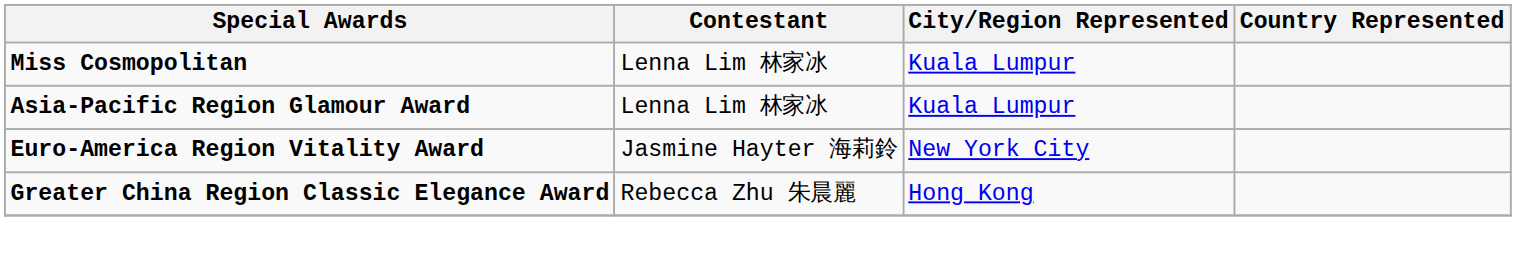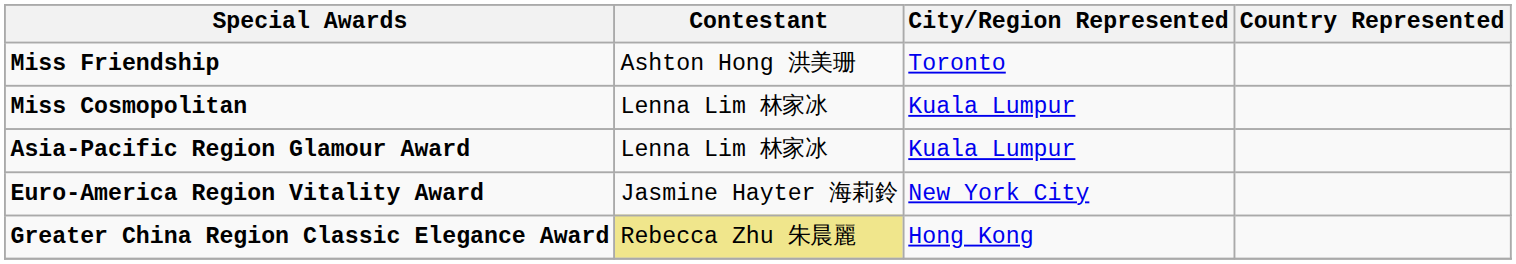 <table class="wikitable sortable" style="font-size:95%;">
 <tr>
 <th>Special Awards</th>
 <th>Contestant</th>
 <th>City/Region Represented</th>
 <th>Country Represented</th>
+</tr>
+<tr>
+<td><strong>Miss Friendship</strong></td>
+<td>Ashton Hong 洪美珊</td>
+<td><a href='#'>Toronto</a></td>
+<td></td>
 </tr>
 <tr>
 <td><strong>Miss Cosmopolitan</strong></td>
 <td>Lenna Lim 林家冰</td>
 <td><a href='#'>Kuala Lumpur</a></td>
 <td></td>
 </tr>
 <tr>
 <td><strong>Asia-Pacific Region Glamour Award</strong></td>
 <td>Lenna Lim 林家冰</td>
 <td><a href='#'>Kuala Lumpur</a></td>
 <td></td>
 </tr>
 <tr>
 <td><strong>Euro-America Region Vitality Award</strong></td>
 <td>Jasmine Hayter 海莉鈴</td>
 <td><a href='#'>New York City</a><br></td>
 <td></td>
 </tr>
 <tr>
 <td><strong>Greater China Region Classic Elegance Award</strong></td>
-<td>Rebecca Zhu 朱晨麗</td>
+<td style="background: khaki;">Rebecca Zhu 朱晨麗</td>
 <td><a href='#'>Hong Kong</a></td>
 <td></td>
 </tr>
 <tr>
 </tr>
 </table>
